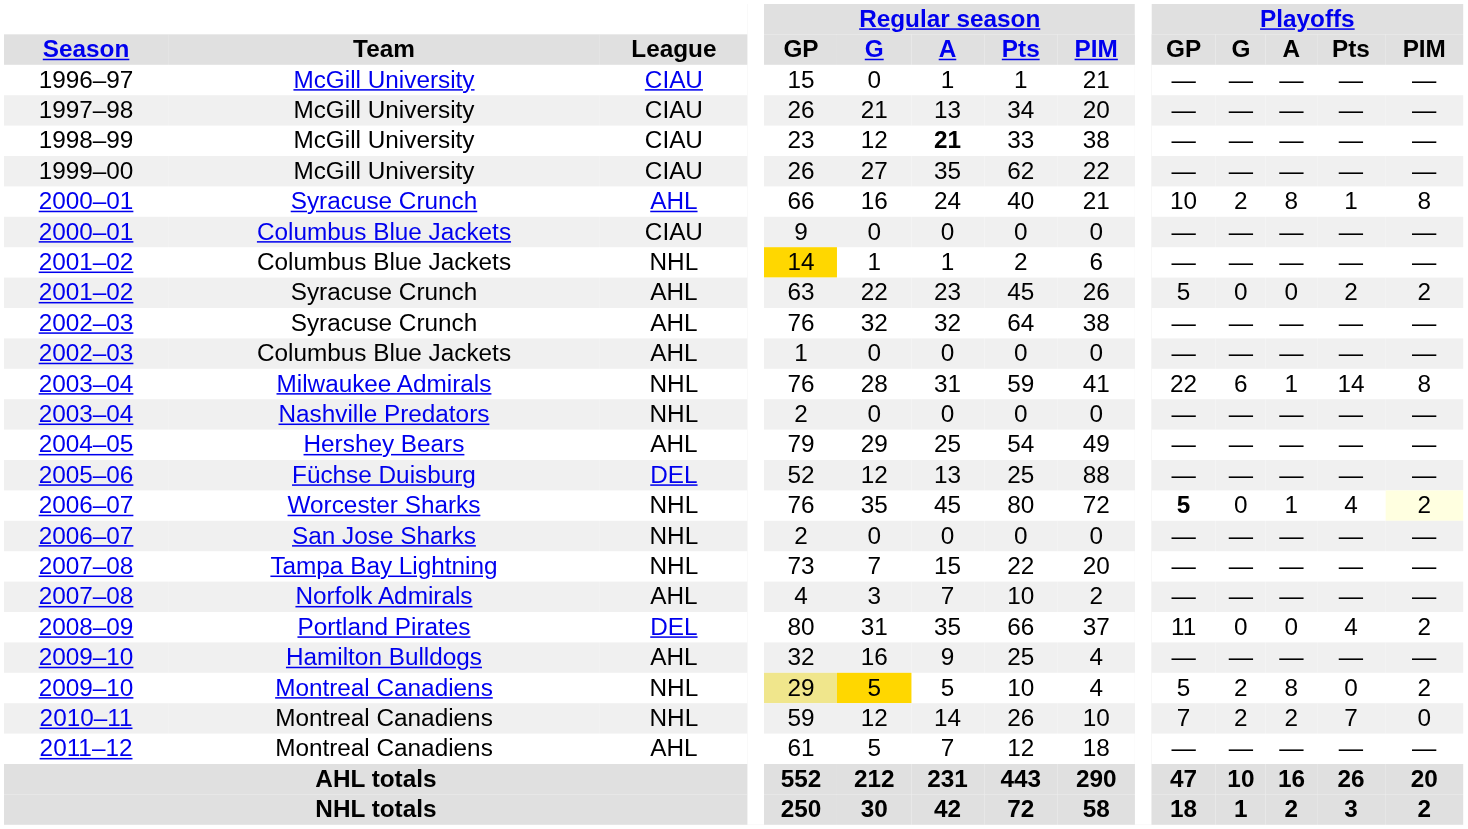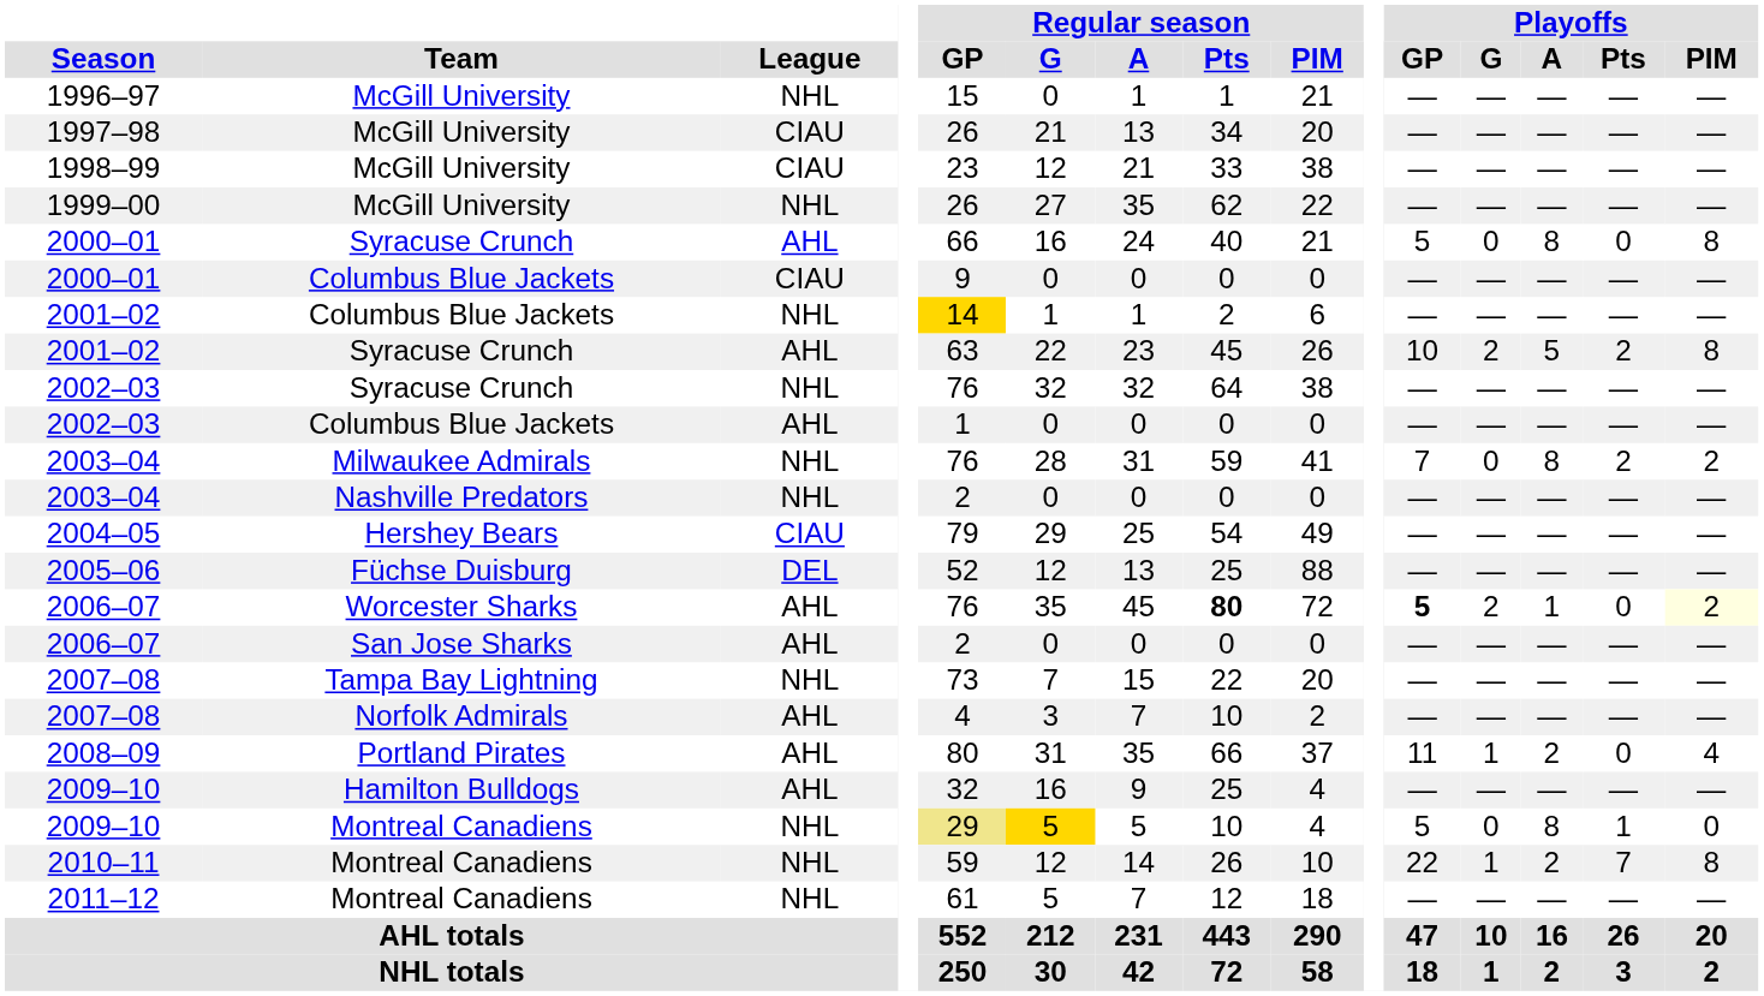 <table border="0" cellpadding="1" cellspacing="0" style="text-align:center; width:60em;">
 <tr style="background:#e0e0e0;">
 <th colspan="3"  bgcolor="#ffffff"> </th>
 <th rowspan="99" bgcolor="#ffffff"> </th>
 <th colspan="5"><a href='#'>Regular season</a></th>
 <th rowspan="99" bgcolor="#ffffff"> </th>
 <th colspan="5"><a href='#'>Playoffs</a></th>
 </tr>
 <tr style="background:#e0e0e0;">
 <th><a href='#'>Season</a></th>
 <th>Team</th>
 <th>League</th>
 <th>GP</th>
 <th><a href='#'>G</a></th>
 <th><a href='#'>A</a></th>
 <th><a href='#'>Pts</a></th>
 <th><a href='#'>PIM</a></th>
 <th>GP</th>
 <th>G</th>
 <th>A</th>
 <th>Pts</th>
 <th>PIM</th>
 </tr>
 <tr>
 <td>1996–97</td>
 <td><a href='#'>McGill University</a></td>
-<td><a href='#'>CIAU</a></td>
+<td>NHL</td>
 <td>15</td>
 <td>0</td>
 <td>1</td>
 <td>1</td>
 <td>21</td>
 <td>—</td>
 <td>—</td>
 <td>—</td>
 <td>—</td>
 <td>—</td>
 </tr>
 <tr style="background:#f0f0f0;">
 <td>1997–98</td>
 <td>McGill University</td>
 <td>CIAU</td>
 <td>26</td>
 <td>21</td>
 <td>13</td>
 <td>34</td>
 <td>20</td>
 <td>—</td>
 <td>—</td>
 <td>—</td>
 <td>—</td>
 <td>—</td>
 </tr>
 <tr>
 <td>1998–99</td>
 <td>McGill University</td>
 <td>CIAU</td>
 <td>23</td>
 <td>12</td>
-<td><strong>21</strong></td>
+<td>21</td>
 <td>33</td>
 <td>38</td>
 <td>—</td>
 <td>—</td>
 <td>—</td>
 <td>—</td>
 <td>—</td>
 </tr>
 <tr style="background:#f0f0f0;">
 <td>1999–00</td>
 <td>McGill University</td>
-<td>CIAU</td>
+<td>NHL</td>
 <td>26</td>
 <td>27</td>
 <td>35</td>
 <td>62</td>
 <td>22</td>
 <td>—</td>
 <td>—</td>
 <td>—</td>
 <td>—</td>
 <td>—</td>
 </tr>
 <tr>
 <td><a href='#'>2000–01</a></td>
 <td><a href='#'>Syracuse Crunch</a></td>
 <td><a href='#'>AHL</a></td>
 <td>66</td>
 <td>16</td>
 <td>24</td>
 <td>40</td>
 <td>21</td>
-<td>10</td>
-<td>2</td>
+<td>5</td>
+<td>0</td>
 <td>8</td>
-<td>1</td>
+<td>0</td>
 <td>8</td>
 </tr>
 <tr style="background:#f0f0f0;">
 <td><a href='#'>2000–01</a></td>
 <td><a href='#'>Columbus Blue Jackets</a></td>
 <td>CIAU</td>
 <td>9</td>
 <td>0</td>
 <td>0</td>
 <td>0</td>
 <td>0</td>
 <td>—</td>
 <td>—</td>
 <td>—</td>
 <td>—</td>
 <td>—</td>
 </tr>
 <tr>
 <td><a href='#'>2001–02</a></td>
 <td>Columbus Blue Jackets</td>
 <td>NHL</td>
 <td style="background: gold;">14</td>
 <td>1</td>
 <td>1</td>
 <td>2</td>
 <td>6</td>
 <td>—</td>
 <td>—</td>
 <td>—</td>
 <td>—</td>
 <td>—</td>
 </tr>
 <tr style="background:#f0f0f0;">
 <td><a href='#'>2001–02</a></td>
 <td>Syracuse Crunch</td>
 <td>AHL</td>
 <td>63</td>
 <td>22</td>
 <td>23</td>
 <td>45</td>
 <td>26</td>
+<td>10</td>
+<td>2</td>
 <td>5</td>
-<td>0</td>
-<td>0</td>
 <td>2</td>
-<td>2</td>
+<td>8</td>
 </tr>
 <tr>
 <td><a href='#'>2002–03</a></td>
 <td>Syracuse Crunch</td>
-<td>AHL</td>
+<td>NHL</td>
 <td>76</td>
 <td>32</td>
 <td>32</td>
 <td>64</td>
 <td>38</td>
 <td>—</td>
 <td>—</td>
 <td>—</td>
 <td>—</td>
 <td>—</td>
 </tr>
 <tr style="background:#f0f0f0;">
 <td><a href='#'>2002–03</a></td>
 <td>Columbus Blue Jackets</td>
 <td>AHL</td>
 <td>1</td>
 <td>0</td>
 <td>0</td>
 <td>0</td>
 <td>0</td>
 <td>—</td>
 <td>—</td>
 <td>—</td>
 <td>—</td>
 <td>—</td>
 </tr>
 <tr>
 <td><a href='#'>2003–04</a></td>
 <td><a href='#'>Milwaukee Admirals</a></td>
 <td>NHL</td>
 <td>76</td>
 <td>28</td>
 <td>31</td>
 <td>59</td>
 <td>41</td>
-<td>22</td>
-<td>6</td>
-<td>1</td>
-<td>14</td>
+<td>7</td>
+<td>0</td>
 <td>8</td>
+<td>2</td>
+<td>2</td>
 </tr>
 <tr style="background:#f0f0f0;">
 <td><a href='#'>2003–04</a></td>
 <td><a href='#'>Nashville Predators</a></td>
 <td>NHL</td>
 <td>2</td>
 <td>0</td>
 <td>0</td>
 <td>0</td>
 <td>0</td>
 <td>—</td>
 <td>—</td>
 <td>—</td>
 <td>—</td>
 <td>—</td>
 </tr>
 <tr>
 <td><a href='#'>2004–05</a></td>
 <td><a href='#'>Hershey Bears</a></td>
-<td>AHL</td>
+<td><a href='#'>CIAU</a></td>
 <td>79</td>
 <td>29</td>
 <td>25</td>
 <td>54</td>
 <td>49</td>
 <td>—</td>
 <td>—</td>
 <td>—</td>
 <td>—</td>
 <td>—</td>
 </tr>
 <tr style="background:#f0f0f0;">
 <td><a href='#'>2005–06</a></td>
 <td><a href='#'>Füchse Duisburg</a></td>
 <td><a href='#'>DEL</a></td>
 <td>52</td>
 <td>12</td>
 <td>13</td>
 <td>25</td>
 <td>88</td>
 <td>—</td>
 <td>—</td>
 <td>—</td>
 <td>—</td>
 <td>—</td>
 </tr>
 <tr>
 <td><a href='#'>2006–07</a></td>
 <td><a href='#'>Worcester Sharks</a></td>
-<td>NHL</td>
+<td>AHL</td>
 <td>76</td>
 <td>35</td>
 <td>45</td>
-<td>80</td>
+<td><strong>80</strong></td>
 <td>72</td>
 <td><strong>5</strong></td>
+<td>2</td>
+<td>1</td>
 <td>0</td>
-<td>1</td>
-<td>4</td>
 <td style="background: lightyellow;">2</td>
 </tr>
 <tr style="background:#f0f0f0;">
 <td><a href='#'>2006–07</a></td>
 <td><a href='#'>San Jose Sharks</a></td>
-<td>NHL</td>
+<td>AHL</td>
 <td>2</td>
 <td>0</td>
 <td>0</td>
 <td>0</td>
 <td>0</td>
 <td>—</td>
 <td>—</td>
 <td>—</td>
 <td>—</td>
 <td>—</td>
 </tr>
 <tr>
 <td><a href='#'>2007–08</a></td>
 <td><a href='#'>Tampa Bay Lightning</a></td>
 <td>NHL</td>
 <td>73</td>
 <td>7</td>
 <td>15</td>
 <td>22</td>
 <td>20</td>
 <td>—</td>
 <td>—</td>
 <td>—</td>
 <td>—</td>
 <td>—</td>
 </tr>
 <tr style="background:#f0f0f0;">
 <td><a href='#'>2007–08</a></td>
 <td><a href='#'>Norfolk Admirals</a></td>
 <td>AHL</td>
 <td>4</td>
 <td>3</td>
 <td>7</td>
 <td>10</td>
 <td>2</td>
 <td>—</td>
 <td>—</td>
 <td>—</td>
 <td>—</td>
 <td>—</td>
 </tr>
 <tr>
 <td><a href='#'>2008–09</a></td>
 <td><a href='#'>Portland Pirates</a></td>
-<td><a href='#'>DEL</a></td>
+<td>AHL</td>
 <td>80</td>
 <td>31</td>
 <td>35</td>
 <td>66</td>
 <td>37</td>
 <td>11</td>
-<td>0</td>
+<td>1</td>
+<td>2</td>
 <td>0</td>
 <td>4</td>
-<td>2</td>
 </tr>
 <tr style="background:#f0f0f0;">
 <td><a href='#'>2009–10</a></td>
 <td><a href='#'>Hamilton Bulldogs</a></td>
 <td>AHL</td>
 <td>32</td>
 <td>16</td>
 <td>9</td>
 <td>25</td>
 <td>4</td>
 <td>—</td>
 <td>—</td>
 <td>—</td>
 <td>—</td>
 <td>—</td>
 </tr>
 <tr>
 <td><a href='#'>2009–10</a></td>
 <td><a href='#'>Montreal Canadiens</a></td>
 <td>NHL</td>
 <td style="background: khaki;">29</td>
 <td style="background: gold;">5</td>
 <td>5</td>
 <td>10</td>
 <td>4</td>
 <td>5</td>
-<td>2</td>
+<td>0</td>
 <td>8</td>
+<td>1</td>
 <td>0</td>
-<td>2</td>
 </tr>
 <tr style="background:#f0f0f0;">
 <td><a href='#'>2010–11</a></td>
 <td>Montreal Canadiens</td>
 <td>NHL</td>
 <td>59</td>
 <td>12</td>
 <td>14</td>
 <td>26</td>
 <td>10</td>
-<td>7</td>
-<td>2</td>
+<td>22</td>
+<td>1</td>
 <td>2</td>
 <td>7</td>
-<td>0</td>
+<td>8</td>
 </tr>
 <tr>
 <td><a href='#'>2011–12</a></td>
 <td>Montreal Canadiens</td>
-<td>AHL</td>
+<td>NHL</td>
 <td>61</td>
 <td>5</td>
 <td>7</td>
 <td>12</td>
 <td>18</td>
 <td>—</td>
 <td>—</td>
 <td>—</td>
 <td>—</td>
 <td>—</td>
 </tr>
 <tr style="background:#f0f0f0;">
 </tr>
 <tr>
 </tr>
 <tr style="background:#e0e0e0;">
 <th colspan="3">AHL totals</th>
 <th>552</th>
 <th>212</th>
 <th>231</th>
 <th>443</th>
 <th>290</th>
 <th>47</th>
 <th>10</th>
 <th>16</th>
 <th>26</th>
 <th>20</th>
 </tr>
 <tr style="background:#e0e0e0;">
 <th colspan="3">NHL totals</th>
 <th>250</th>
 <th>30</th>
 <th>42</th>
 <th>72</th>
 <th>58</th>
 <th>18</th>
 <th>1</th>
 <th>2</th>
 <th>3</th>
 <th>2</th>
 </tr>
 </table>
